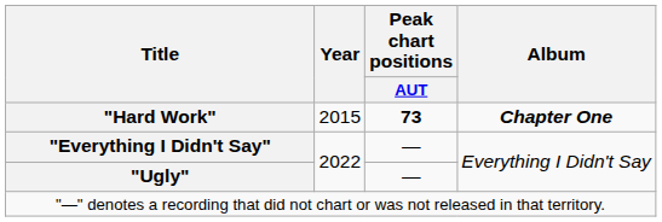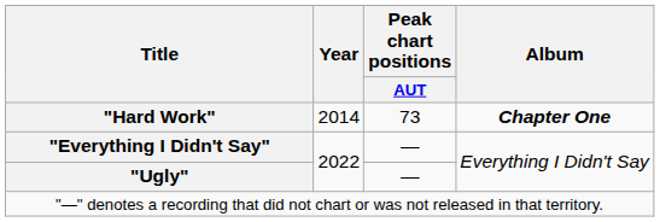 <table class="wikitable plainrowheaders" style="text-align:center;">
 <tr>
 <th scope="col" rowspan="2" style="width:16em;">Title</th>
 <th scope="col" rowspan="2" style="width:1em;">Year</th>
 <th scope="col" colspan="1">Peak chart positions</th>
 <th scope="col" rowspan="2">Album</th>
 </tr>
 <tr>
 <th scope="col" style="width:3em;font-size:85%;"><a href='#'>AUT</a><br></th>
 </tr>
 <tr>
 <th scope="row">"Hard Work"</th>
-<td>2015</td>
-<td><strong>73</strong></td>
+<td>2014</td>
+<td>73</td>
 <td><strong><em>Chapter One</em></strong></td>
 </tr>
 <tr>
 <th scope="row">"Everything I Didn't Say"</th>
 <td rowspan="2">2022</td>
 <td>—</td>
 <td rowspan="2"><em>Everything I Didn't Say</em></td>
 </tr>
 <tr>
 <th scope="row">"Ugly"</th>
 <td>—</td>
 </tr>
 <tr>
 <td colspan="4" style="font-size:85%">"—" denotes a recording that did not chart or was not released in that territory.</td>
 </tr>
 </table>
